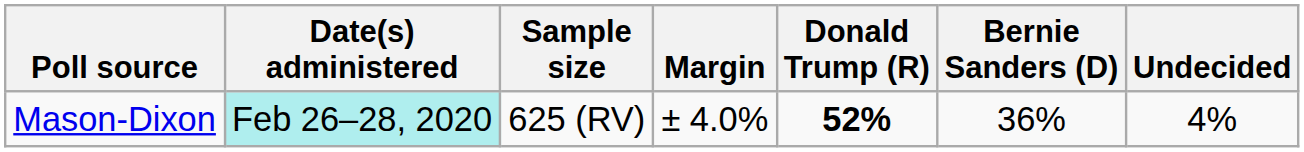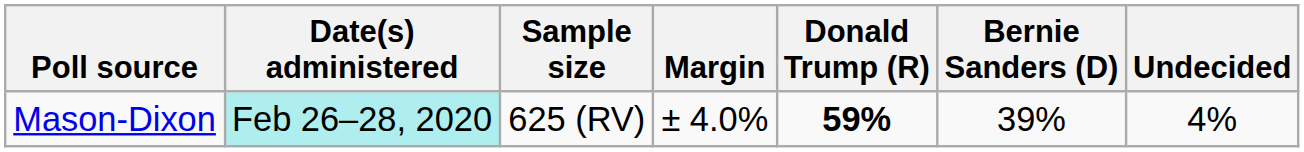 <table class="wikitable" style="font-size:90%;text-align:center;">
 <tr valign=bottom style="font-size:90%;">
 <th>Poll source</th>
 <th>Date(s)<br>administered</th>
 <th>Sample<br>size</th>
 <th>Margin<br></th>
 <th>Donald<br>Trump (R)</th>
 <th>Bernie<br>Sanders (D)</th>
 <th>Undecided</th>
 </tr>
 <tr>
 <td style="text-align:left;"><a href='#'>Mason-Dixon</a></td>
 <td style="background: paleturquoise;">Feb 26–28, 2020</td>
 <td>625 (RV)</td>
 <td>± 4.0%</td>
-<td><strong>52%</strong></td>
-<td>36%</td>
+<td><strong>59%</strong></td>
+<td>39%</td>
 <td>4%</td>
 </tr>
 </table>
